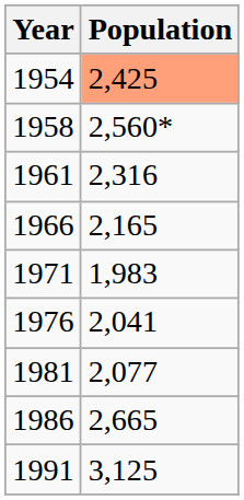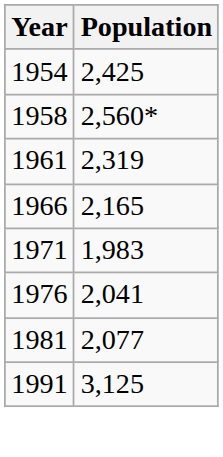 <table class="wikitable">
 <tr>
 <th>Year</th>
 <th>Population</th>
 </tr>
 <tr>
 <td>1954</td>
-<td style="background: lightsalmon;">2,425</td>
+<td>2,425</td>
 </tr>
 <tr>
 <td>1958</td>
 <td>2,560*</td>
 </tr>
 <tr>
 <td>1961</td>
-<td>2,316</td>
+<td>2,319</td>
 </tr>
 <tr>
 <td>1966</td>
 <td>2,165</td>
 </tr>
 <tr>
 <td>1971</td>
 <td>1,983</td>
 </tr>
 <tr>
 <td>1976</td>
 <td>2,041</td>
 </tr>
 <tr>
 <td>1981</td>
 <td>2,077</td>
 </tr>
 <tr>
-<td>1986</td>
-<td>2,665</td>
-</tr>
-<tr>
 <td>1991</td>
 <td>3,125</td>
 </tr>
 </table>
